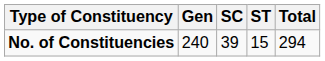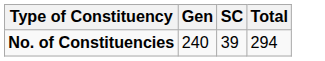 <table class="wikitable">
 <tr>
 <th>Type of Constituency</th>
 <th>Gen</th>
 <th>SC</th>
-<th>ST</th>
 <th>Total</th>
 </tr>
 <tr>
 <td><strong>No. of Constituencies</strong></td>
 <td>240</td>
 <td>39</td>
-<td>15</td>
 <td>294</td>
 </tr>
 </table>
